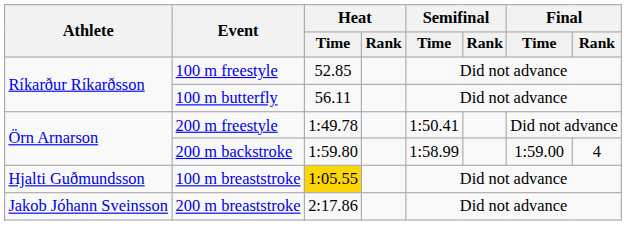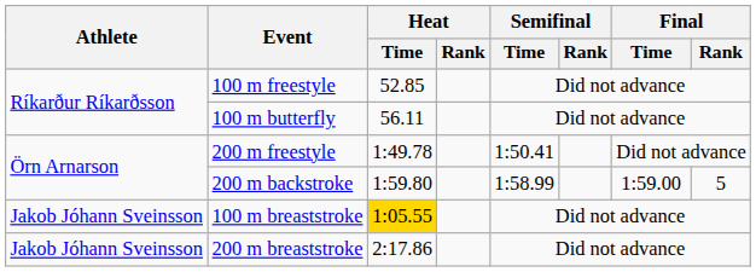 <table class=wikitable style="font-size:90%">
 <tr>
 <th rowspan="2">Athlete</th>
 <th rowspan="2">Event</th>
 <th colspan="2">Heat</th>
 <th colspan="2">Semifinal</th>
 <th colspan="2">Final</th>
 </tr>
 <tr style="font-size:95%">
 <th>Time</th>
 <th>Rank</th>
 <th>Time</th>
 <th>Rank</th>
 <th>Time</th>
 <th>Rank</th>
 </tr>
 <tr align=center>
 <td align=left rowspan=2><a href='#'>Ríkarður Ríkarðsson</a></td>
 <td align=left><a href='#'>100 m freestyle</a></td>
 <td>52.85</td>
 <td></td>
 <td colspan=4>Did not advance</td>
 </tr>
 <tr align=center>
 <td align=left><a href='#'>100 m butterfly</a></td>
 <td>56.11</td>
 <td></td>
 <td colspan=4>Did not advance</td>
 </tr>
 <tr align=center>
 <td align=left rowspan=2><a href='#'>Örn Arnarson</a></td>
 <td align=left><a href='#'>200 m freestyle</a></td>
 <td>1:49.78</td>
 <td></td>
 <td>1:50.41</td>
 <td></td>
 <td colspan=2>Did not advance</td>
 </tr>
 <tr align=center>
 <td align=left><a href='#'>200 m backstroke</a></td>
 <td>1:59.80</td>
 <td></td>
 <td>1:58.99</td>
 <td></td>
 <td>1:59.00</td>
-<td>4</td>
+<td>5</td>
 </tr>
 <tr align=center>
-<td align=left><a href='#'>Hjalti Guðmundsson</a></td>
+<td align=left><a href='#'>Jakob Jóhann Sveinsson</a></td>
 <td align=left><a href='#'>100 m breaststroke</a></td>
 <td style="background: gold;">1:05.55</td>
 <td></td>
 <td colspan=4>Did not advance</td>
 </tr>
 <tr align=center>
 <td align=left><a href='#'>Jakob Jóhann Sveinsson</a></td>
 <td align=left><a href='#'>200 m breaststroke</a></td>
 <td>2:17.86</td>
 <td></td>
 <td colspan=4>Did not advance</td>
 </tr>
 </table>
